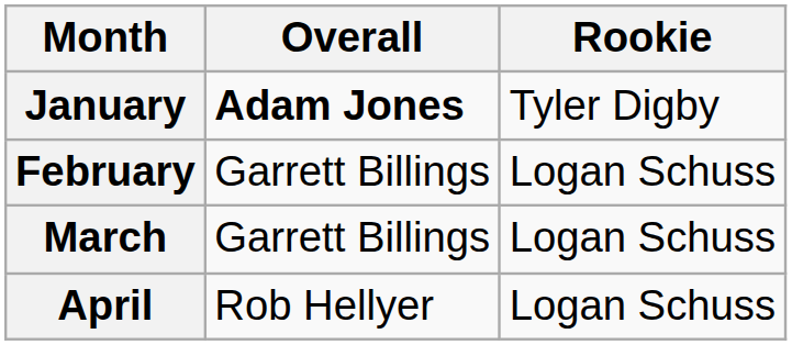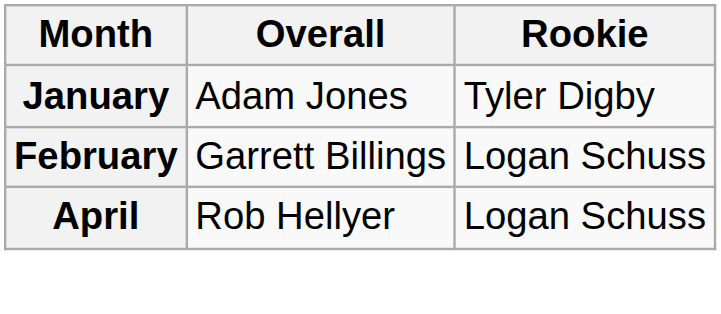 <table class="wikitable">
 <tr>
 <th>Month</th>
 <th>Overall</th>
 <th>Rookie</th>
 </tr>
 <tr>
 <th>January</th>
-<td><strong>Adam Jones</strong></td>
+<td>Adam Jones</td>
 <td>Tyler Digby</td>
 </tr>
 <tr>
 <th>February</th>
-<td>Garrett Billings</td>
-<td>Logan Schuss</td>
-</tr>
-<tr>
-<th>March</th>
 <td>Garrett Billings</td>
 <td>Logan Schuss</td>
 </tr>
 <tr>
 <th>April</th>
 <td>Rob Hellyer</td>
 <td>Logan Schuss</td>
 </tr>
 </table>
